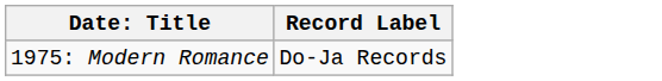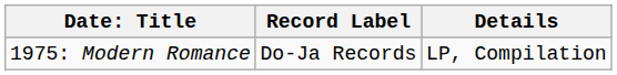 <table class="wikitable">
 <tr>
 <th>Date: Title</th>
 <th>Record Label</th>
+<th>Details</th>
 </tr>
 <tr>
 <td>1975: <em>Modern Romance</em></td>
 <td>Do-Ja Records</td>
+<td>LP, Compilation</td>
 </tr>
 </table>
